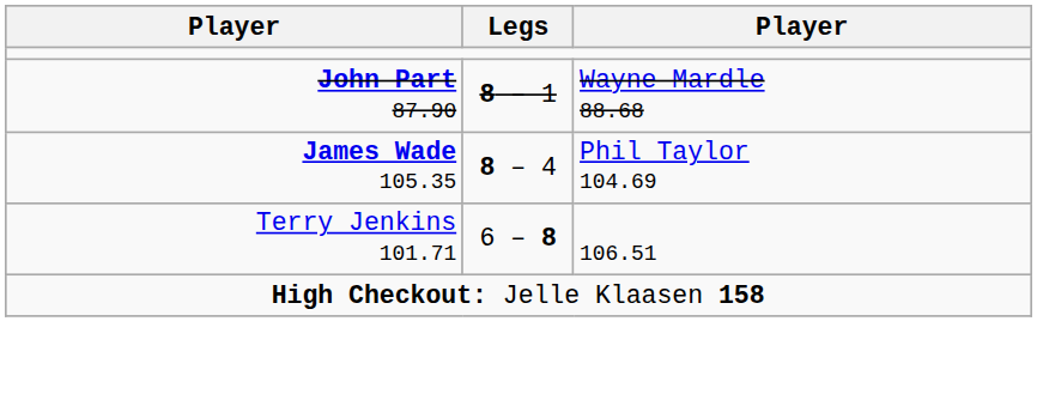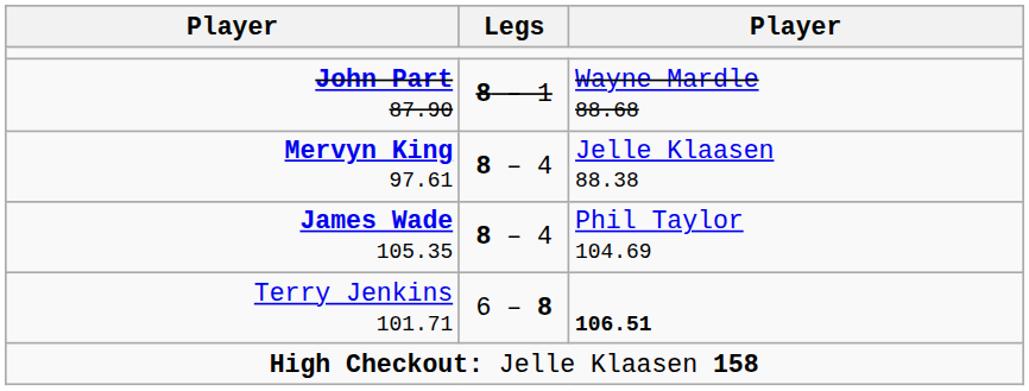 <table class=wikitable style="text-align:center">
 <tr>
 <th width=225>Player</th>
 <th width=50>Legs</th>
 <th width=225>Player</th>
 </tr>
 <tr align=center>
 <td colspan="3"></td>
 </tr>
 <tr align=left>
 <td align=right><s><strong><a href='#'>John Part</a></strong></s>  <br><small><span><s>87.90</s></span></small></td>
 <td align=center><s><strong>8</strong> – 1</s></td>
 <td> <s><a href='#'>Wayne Mardle</a></s> <br><small><span><s>88.68</s></span></small></td>
 </tr>
 <tr align=left>
+<td align=right><strong><a href='#'>Mervyn King</a></strong>  <br><small><span>97.61</span></small></td>
+<td align=center><strong>8</strong> – 4</td>
+<td> <a href='#'>Jelle Klaasen</a> <br><small><span>88.38</span></small></td>
+</tr>
+<tr align=left>
 <td align=right><strong><a href='#'>James Wade</a></strong>  <br><small><span>105.35</span></small></td>
 <td align=center><strong>8</strong> – 4</td>
 <td> <a href='#'>Phil Taylor</a> <br><small><span>104.69</span></small></td>
 </tr>
 <tr align=left>
 <td align=right><a href='#'>Terry Jenkins</a>  <br><small><span>101.71</span></small></td>
 <td align=center>6 – <strong>8</strong></td>
-<td> <br><small><span>106.51</span></small></td>
+<td><strong> <br><small><span>106.51</span></small></strong></td>
 </tr>
 <tr align=center>
 <td colspan="3"><strong>High Checkout:</strong> Jelle Klaasen <strong>158</strong></td>
 </tr>
 </table>
